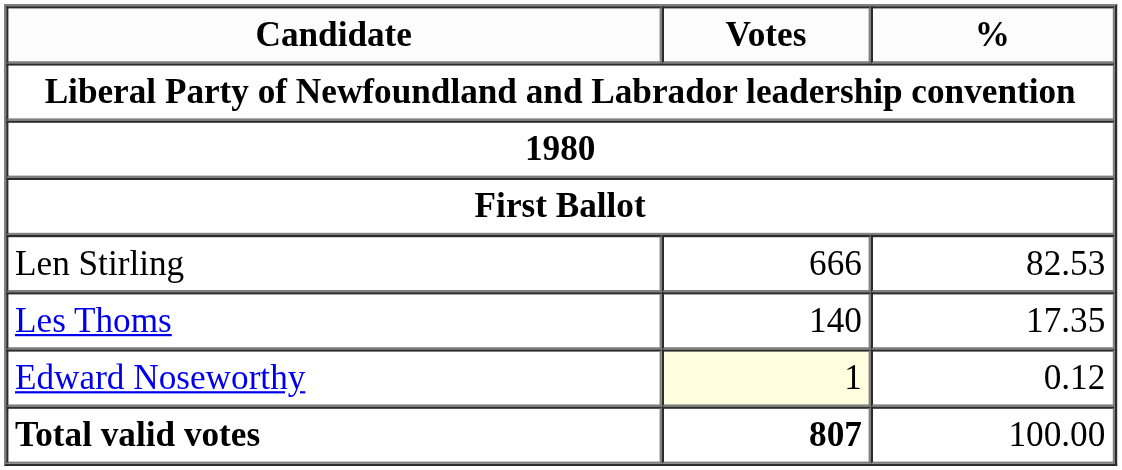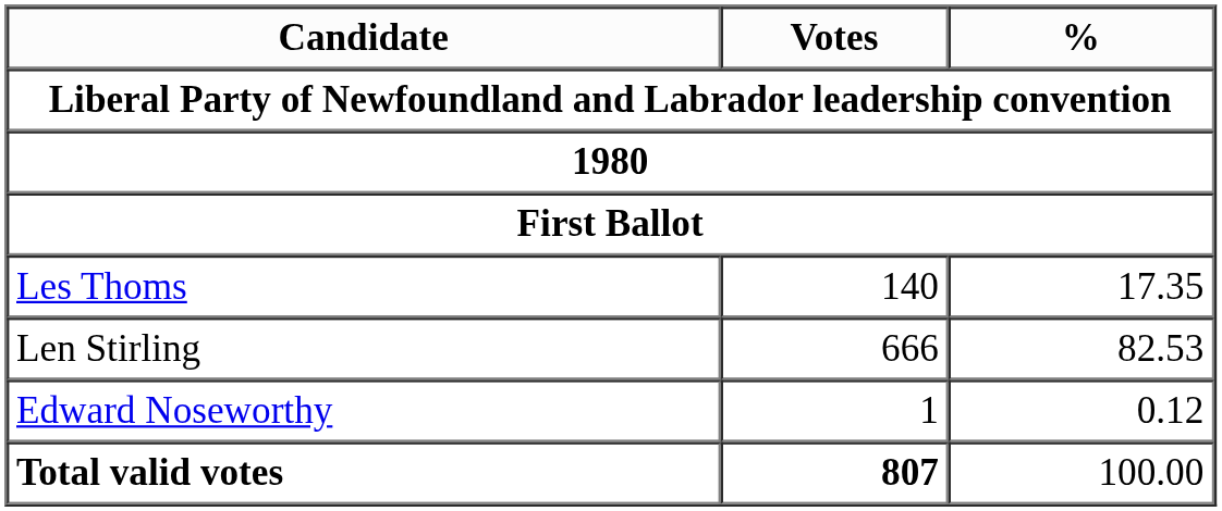 <table border="1" cellpadding="3" cellspacing="0" style="border-collapse: collapse border-color: #444444" width="40%">
 <tr bgcolor=#fcfcfc>
 <th>Candidate</th>
 <th>Votes</th>
 <th>%</th>
 </tr>
 <tr>
 <td colspan="3" align="center"><strong>Liberal Party of Newfoundland and Labrador leadership convention</strong></td>
 </tr>
 <tr>
 <td colspan="3" align="center"><strong>1980</strong></td>
 </tr>
 <tr>
 <td colspan="3" align="center"><strong>First Ballot</strong></td>
 </tr>
 <tr>
+<td><a href='#'>Les Thoms</a></td>
+<td align=right>140</td>
+<td align=right>17.35</td>
+</tr>
+<tr>
 <td>Len Stirling</td>
 <td align=right>666</td>
 <td align=right>82.53</td>
 </tr>
 <tr>
-<td><a href='#'>Les Thoms</a></td>
-<td align=right>140</td>
-<td align=right>17.35</td>
-</tr>
-<tr>
 <td><a href='#'>Edward Noseworthy</a></td>
-<td align=right style="background: lightyellow;">1</td>
+<td align=right>1</td>
 <td align=right>0.12</td>
 </tr>
 <tr>
 <td><strong>Total valid votes</strong></td>
 <td align=right><strong>807</strong></td>
 <td align=right>100.00</td>
 </tr>
 </table>
